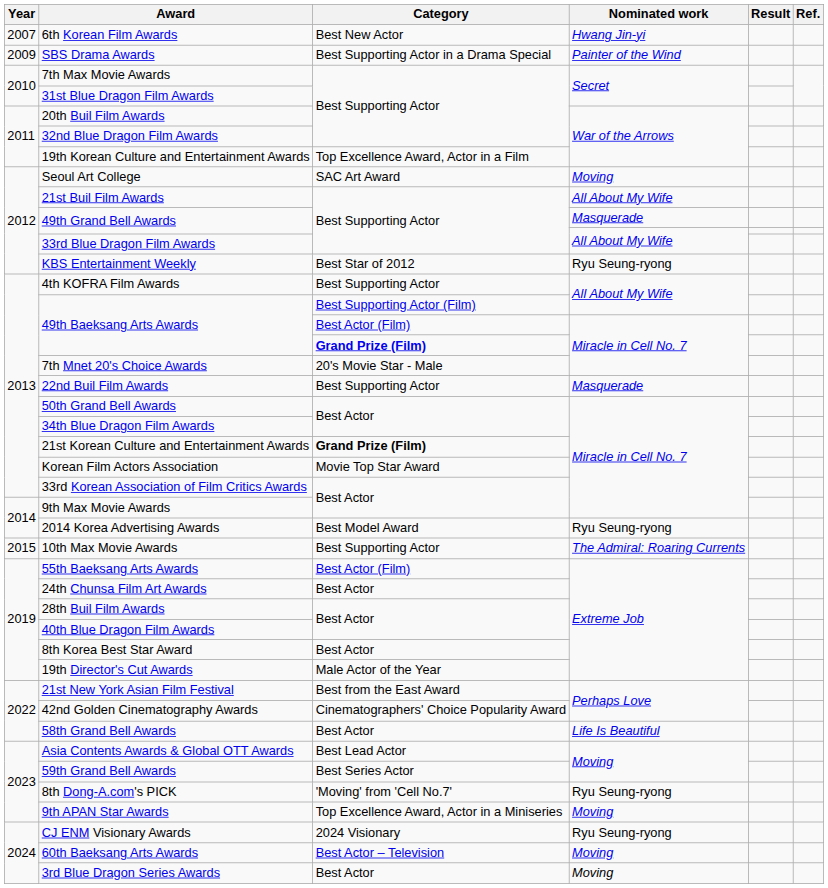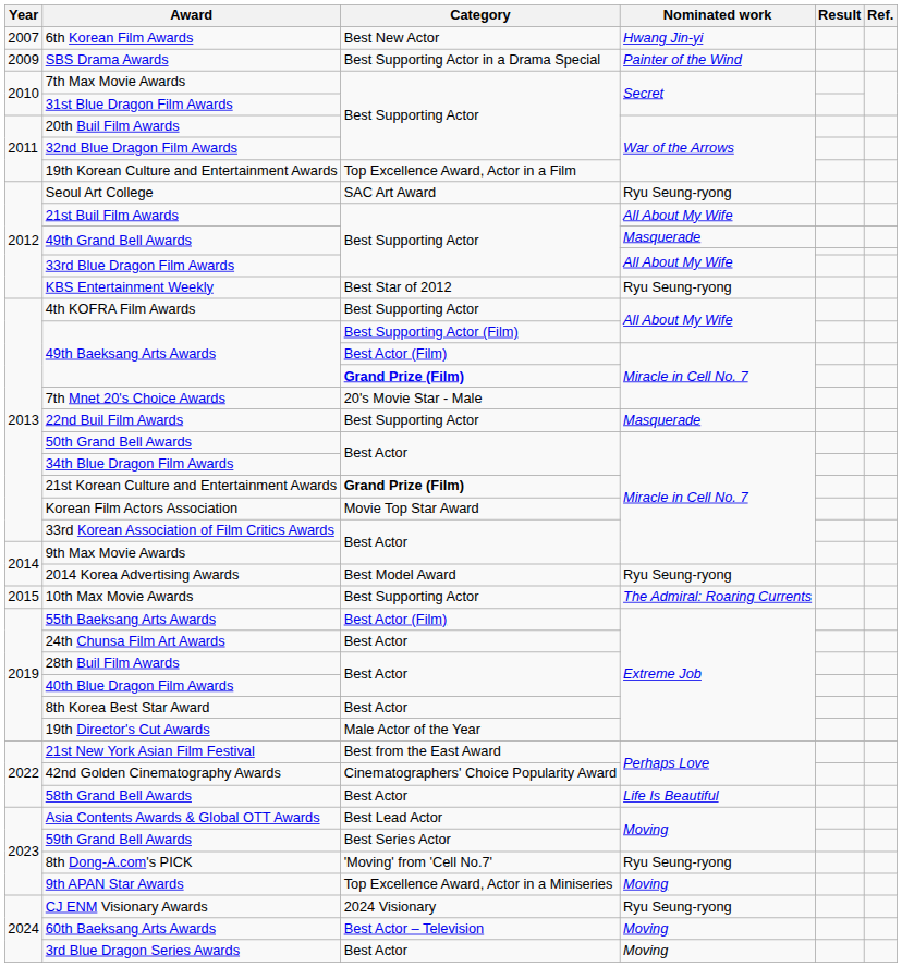 <table class="wikitable sortable">
 <tr>
 <th scope="col">Year</th>
 <th scope="col">Award</th>
 <th scope="col">Category</th>
 <th scope="col">Nominated work</th>
 <th scope="col">Result</th>
 <th scope="col">Ref.</th>
 </tr>
 <tr>
 <td>2007</td>
 <td>6th <a href='#'>Korean Film Awards</a></td>
 <td>Best New Actor</td>
 <td><em><a href='#'>Hwang Jin-yi</a></em></td>
 <td></td>
 <td></td>
 </tr>
 <tr>
 <td>2009</td>
 <td><a href='#'>SBS Drama Awards</a></td>
 <td>Best Supporting Actor in a Drama Special</td>
 <td><em><a href='#'>Painter of the Wind</a></em></td>
 <td></td>
 <td></td>
 </tr>
 <tr>
 <td rowspan="2">2010</td>
 <td>7th Max Movie Awards</td>
 <td rowspan="4">Best Supporting Actor</td>
 <td rowspan="2"><em><a href='#'>Secret</a></em></td>
 <td></td>
 <td rowspan="2"></td>
 </tr>
 <tr>
 <td><a href='#'>31st Blue Dragon Film Awards</a></td>
 <td></td>
 </tr>
 <tr>
 <td rowspan="3">2011</td>
 <td>20th <a href='#'>Buil Film Awards</a></td>
 <td rowspan="3"><em><a href='#'>War of the Arrows</a></em></td>
 <td></td>
 <td></td>
 </tr>
 <tr>
 <td><a href='#'>32nd Blue Dragon Film Awards</a></td>
 <td></td>
 <td></td>
 </tr>
 <tr>
 <td>19th Korean Culture and Entertainment Awards</td>
 <td>Top Excellence Award, Actor in a Film</td>
 <td></td>
 <td></td>
 </tr>
 <tr>
 <td rowspan="6">2012</td>
 <td>Seoul Art College</td>
 <td>SAC Art Award</td>
-<td><em><a href='#'>Moving</a></em></td>
+<td>Ryu Seung-ryong</td>
 <td></td>
 <td></td>
 </tr>
 <tr>
 <td><a href='#'>21st Buil Film Awards</a></td>
 <td rowspan="4">Best Supporting Actor</td>
 <td><em><a href='#'>All About My Wife</a></em></td>
 <td></td>
 <td></td>
 </tr>
 <tr>
 <td rowspan="2"><a href='#'>49th Grand Bell Awards</a></td>
 <td><em><a href='#'>Masquerade</a></em></td>
 <td></td>
 <td></td>
 </tr>
 <tr>
 <td rowspan="2"><em><a href='#'>All About My Wife</a></em></td>
 <td></td>
 <td></td>
 </tr>
 <tr>
 <td><a href='#'>33rd Blue Dragon Film Awards</a></td>
 <td></td>
 <td></td>
 </tr>
 <tr>
 <td><a href='#'>KBS Entertainment Weekly</a></td>
 <td>Best Star of 2012</td>
 <td>Ryu Seung-ryong</td>
 <td></td>
 <td></td>
 </tr>
 <tr>
 <td rowspan="11">2013</td>
 <td>4th KOFRA Film Awards</td>
 <td>Best Supporting Actor</td>
 <td rowspan="2"><em><a href='#'>All About My Wife</a></em></td>
 <td></td>
 <td></td>
 </tr>
 <tr>
 <td rowspan="3"><a href='#'>49th Baeksang Arts Awards</a></td>
 <td><a href='#'>Best Supporting Actor (Film)</a></td>
 <td></td>
 <td></td>
 </tr>
 <tr>
 <td><a href='#'>Best Actor (Film)</a></td>
 <td rowspan="3"><em><a href='#'>Miracle in Cell No. 7</a></em></td>
 <td></td>
 <td></td>
 </tr>
 <tr>
 <td><a href='#'><strong>Grand Prize (Film)</strong></a></td>
 <td></td>
 <td></td>
 </tr>
 <tr>
 <td>7th <a href='#'>Mnet 20's Choice Awards</a></td>
 <td>20's Movie Star - Male</td>
 <td></td>
 <td></td>
 </tr>
 <tr>
 <td><a href='#'>22nd Buil Film Awards</a></td>
 <td>Best Supporting Actor</td>
 <td><em><a href='#'>Masquerade</a></em></td>
 <td></td>
 <td></td>
 </tr>
 <tr>
 <td><a href='#'>50th Grand Bell Awards</a></td>
 <td rowspan="2">Best Actor</td>
 <td rowspan="6"><em><a href='#'>Miracle in Cell No. 7</a></em></td>
 <td></td>
 <td></td>
 </tr>
 <tr>
 <td><a href='#'>34th Blue Dragon Film Awards</a></td>
 <td></td>
 <td></td>
 </tr>
 <tr>
 <td>21st Korean Culture and Entertainment Awards</td>
 <td><strong>Grand Prize (Film)</strong></td>
 <td></td>
 <td></td>
 </tr>
 <tr>
 <td>Korean Film Actors Association</td>
 <td>Movie Top Star Award</td>
 <td></td>
 <td></td>
 </tr>
 <tr>
 <td>33rd <a href='#'>Korean Association of Film Critics Awards</a></td>
 <td rowspan="2">Best Actor</td>
 <td></td>
 <td></td>
 </tr>
 <tr>
 <td rowspan="2">2014</td>
 <td>9th Max Movie Awards</td>
 <td></td>
 <td></td>
 </tr>
 <tr>
 <td>2014 Korea Advertising Awards</td>
 <td>Best Model Award</td>
 <td>Ryu Seung-ryong</td>
 <td></td>
 <td></td>
 </tr>
 <tr>
 <td>2015</td>
 <td>10th Max Movie Awards</td>
 <td>Best Supporting Actor</td>
 <td><em><a href='#'>The Admiral: Roaring Currents</a></em></td>
 <td></td>
 <td></td>
 </tr>
 <tr>
 <td rowspan="6">2019</td>
 <td><a href='#'>55th Baeksang Arts Awards</a></td>
 <td><a href='#'>Best Actor (Film)</a></td>
 <td rowspan="6"><em><a href='#'>Extreme Job</a></em></td>
 <td></td>
 <td></td>
 </tr>
 <tr>
 <td>24th <a href='#'>Chunsa Film Art Awards</a></td>
 <td>Best Actor</td>
 <td></td>
 <td></td>
 </tr>
 <tr>
 <td>28th <a href='#'>Buil Film Awards</a></td>
 <td rowspan="2">Best Actor</td>
 <td></td>
 <td></td>
 </tr>
 <tr>
 <td><a href='#'>40th Blue Dragon Film Awards</a></td>
 <td></td>
 <td></td>
 </tr>
 <tr>
 <td>8th Korea Best Star Award </td>
 <td>Best Actor</td>
 <td></td>
 <td></td>
 </tr>
 <tr>
 <td>19th <a href='#'>Director's Cut Awards</a></td>
 <td>Male Actor of the Year</td>
 <td></td>
 <td></td>
 </tr>
 <tr>
 <td rowspan="3">2022</td>
 <td><a href='#'>21st New York Asian Film Festival</a></td>
 <td>Best from the East Award</td>
 <td rowspan="2"><em><a href='#'>Perhaps Love</a></em></td>
 <td></td>
 <td></td>
 </tr>
 <tr>
 <td>42nd Golden Cinematography Awards</td>
 <td>Cinematographers' Choice Popularity Award</td>
 <td></td>
 <td></td>
 </tr>
 <tr>
 <td><a href='#'>58th Grand Bell Awards</a></td>
 <td>Best Actor</td>
 <td><em><a href='#'>Life Is Beautiful</a></em></td>
 <td></td>
 <td></td>
 </tr>
 <tr>
 <td rowspan="4">2023</td>
 <td><a href='#'>Asia Contents Awards & Global OTT Awards</a></td>
 <td>Best Lead Actor</td>
 <td rowspan="2"><em><a href='#'>Moving</a></em></td>
 <td></td>
 <td></td>
 </tr>
 <tr>
 <td><a href='#'>59th Grand Bell Awards</a></td>
 <td>Best Series Actor</td>
 <td></td>
 <td></td>
 </tr>
 <tr>
 <td>8th <a href='#'>Dong-A.com</a>'s PICK</td>
 <td>'Moving' from 'Cell No.7'</td>
 <td>Ryu Seung-ryong</td>
 <td></td>
 <td></td>
 </tr>
 <tr>
 <td><a href='#'>9th APAN Star Awards</a></td>
 <td>Top Excellence Award, Actor in a Miniseries</td>
 <td><em><a href='#'>Moving</a></em></td>
 <td></td>
 <td></td>
 </tr>
 <tr>
 <td rowspan="4">2024</td>
 <td><a href='#'>CJ ENM</a> Visionary Awards</td>
 <td>2024 Visionary</td>
 <td>Ryu Seung-ryong</td>
 <td></td>
 <td></td>
 </tr>
 <tr>
 <td><a href='#'>60th Baeksang Arts Awards</a></td>
 <td><a href='#'>Best Actor – Television</a></td>
 <td><em><a href='#'>Moving</a></em></td>
 <td></td>
 <td></td>
 </tr>
 <tr>
 <td><a href='#'>3rd Blue Dragon Series Awards</a></td>
 <td>Best Actor</td>
 <td><em>Moving</em></td>
 <td></td>
 <td></td>
 </tr>
 </table>
